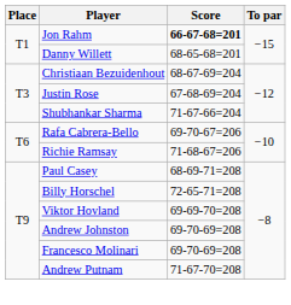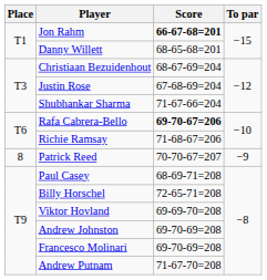 <table class="wikitable">
 <tr>
 <th>Place</th>
 <th>Player</th>
 <th>Score</th>
 <th>To par</th>
 </tr>
 <tr>
 <td rowspan=2 align=center>T1</td>
 <td> <a href='#'>Jon Rahm</a></td>
 <td><strong>66-67-68=201</strong></td>
 <td rowspan=2 align=center>−15</td>
 </tr>
 <tr>
 <td> <a href='#'>Danny Willett</a></td>
 <td>68-65-68=201</td>
 </tr>
 <tr>
 <td align=center rowspan=3>T3</td>
 <td> <a href='#'>Christiaan Bezuidenhout</a></td>
 <td>68-67-69=204</td>
 <td align=center rowspan=3>−12</td>
 </tr>
 <tr>
 <td> <a href='#'>Justin Rose</a></td>
 <td>67-68-69=204</td>
 </tr>
 <tr>
 <td> <a href='#'>Shubhankar Sharma</a></td>
 <td>71-67-66=204</td>
 </tr>
 <tr>
 <td rowspan=2 align=center>T6</td>
 <td> <a href='#'>Rafa Cabrera-Bello</a></td>
-<td>69-70-67=206</td>
+<td><strong>69-70-67=206</strong></td>
 <td rowspan=2 align=center>−10</td>
 </tr>
 <tr>
 <td> <a href='#'>Richie Ramsay</a></td>
 <td>71-68-67=206</td>
+</tr>
+<tr>
+<td align=center>8</td>
+<td> <a href='#'>Patrick Reed</a></td>
+<td>70-70-67=207</td>
+<td align=center>−9</td>
 </tr>
 <tr>
 <td align=center rowspan=6>T9</td>
 <td> <a href='#'>Paul Casey</a></td>
 <td>68-69-71=208</td>
 <td align=center rowspan=6>−8</td>
 </tr>
 <tr>
 <td> <a href='#'>Billy Horschel</a></td>
 <td>72-65-71=208</td>
 </tr>
 <tr>
 <td> <a href='#'>Viktor Hovland</a></td>
 <td>69-69-70=208</td>
 </tr>
 <tr>
 <td> <a href='#'>Andrew Johnston</a></td>
 <td>69-70-69=208</td>
 </tr>
 <tr>
 <td> <a href='#'>Francesco Molinari</a></td>
 <td>69-70-69=208</td>
 </tr>
 <tr>
 <td> <a href='#'>Andrew Putnam</a></td>
 <td>71-67-70=208</td>
 </tr>
 </table>
